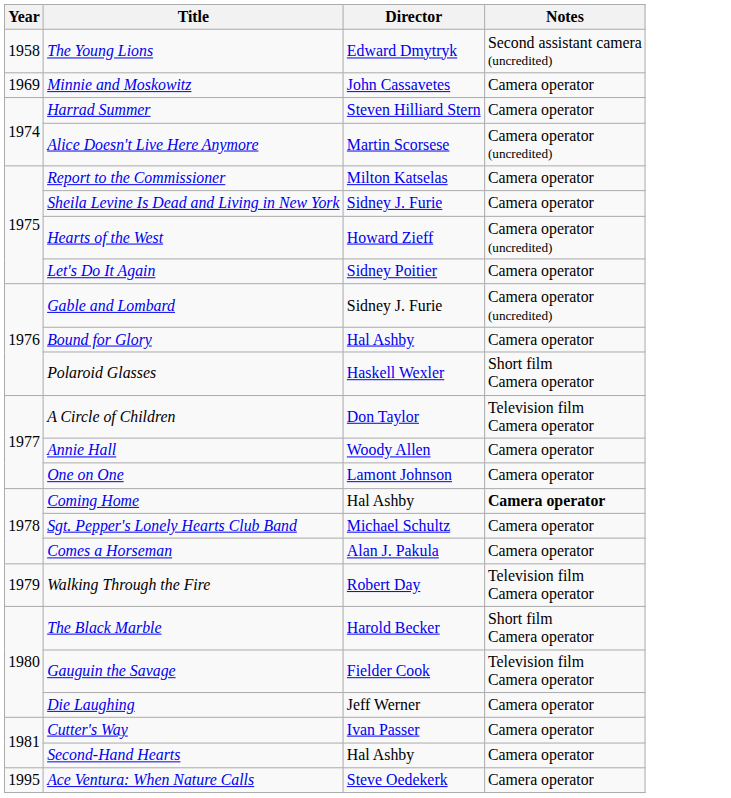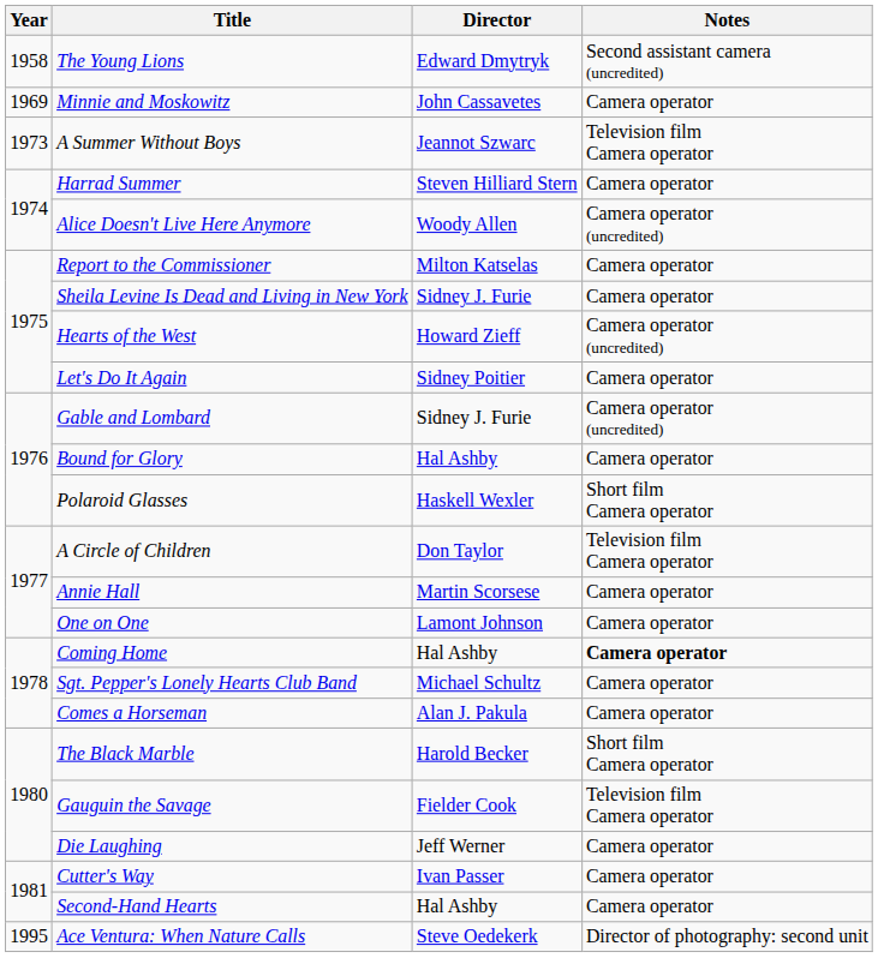 <table class="wikitable">
 <tr>
 <th>Year</th>
 <th>Title</th>
 <th>Director</th>
 <th>Notes</th>
 </tr>
 <tr>
 <td>1958</td>
 <td><em><a href='#'>The Young Lions</a></em></td>
 <td><a href='#'>Edward Dmytryk</a></td>
 <td>Second assistant camera<br><small>(uncredited)</small></td>
 </tr>
 <tr>
 <td>1969</td>
 <td><em><a href='#'>Minnie and Moskowitz</a></em></td>
 <td><a href='#'>John Cassavetes</a></td>
 <td>Camera operator</td>
 </tr>
 <tr>
+<td>1973</td>
+<td><em>A Summer Without Boys</em></td>
+<td><a href='#'>Jeannot Szwarc</a></td>
+<td>Television film<br>Camera operator</td>
+</tr>
+<tr>
 <td rowspan="2">1974</td>
 <td><em><a href='#'>Harrad Summer</a></em></td>
 <td><a href='#'>Steven Hilliard Stern</a></td>
 <td>Camera operator</td>
 </tr>
 <tr>
 <td><em><a href='#'>Alice Doesn't Live Here Anymore</a></em></td>
-<td><a href='#'>Martin Scorsese</a></td>
+<td><a href='#'>Woody Allen</a></td>
 <td>Camera operator<br><small>(uncredited)</small></td>
 </tr>
 <tr>
 <td rowspan="4">1975</td>
 <td><em><a href='#'>Report to the Commissioner</a></em></td>
 <td><a href='#'>Milton Katselas</a></td>
 <td>Camera operator</td>
 </tr>
 <tr>
 <td><em><a href='#'>Sheila Levine Is Dead and Living in New York</a></em></td>
 <td><a href='#'>Sidney J. Furie</a></td>
 <td>Camera operator</td>
 </tr>
 <tr>
 <td><em><a href='#'>Hearts of the West</a></em></td>
 <td><a href='#'>Howard Zieff</a></td>
 <td>Camera operator<br><small>(uncredited)</small></td>
 </tr>
 <tr>
 <td><em><a href='#'>Let's Do It Again</a></em></td>
 <td><a href='#'>Sidney Poitier</a></td>
 <td>Camera operator</td>
 </tr>
 <tr>
 <td rowspan="3">1976</td>
 <td><em><a href='#'>Gable and Lombard</a></em></td>
 <td>Sidney J. Furie</td>
 <td>Camera operator<br><small>(uncredited)</small></td>
 </tr>
 <tr>
 <td><em><a href='#'>Bound for Glory</a></em></td>
 <td><a href='#'>Hal Ashby</a></td>
 <td>Camera operator</td>
 </tr>
 <tr>
 <td><em>Polaroid Glasses</em></td>
 <td><a href='#'>Haskell Wexler</a></td>
 <td>Short film<br>Camera operator</td>
 </tr>
 <tr>
 <td rowspan="3">1977</td>
 <td><em>A Circle of Children</em></td>
 <td><a href='#'>Don Taylor</a></td>
 <td>Television film<br>Camera operator</td>
 </tr>
 <tr>
 <td><em><a href='#'>Annie Hall</a></em></td>
-<td><a href='#'>Woody Allen</a></td>
+<td><a href='#'>Martin Scorsese</a></td>
 <td>Camera operator</td>
 </tr>
 <tr>
 <td><em><a href='#'>One on One</a></em></td>
 <td><a href='#'>Lamont Johnson</a></td>
 <td>Camera operator</td>
 </tr>
 <tr>
 <td rowspan="3">1978</td>
 <td><em><a href='#'>Coming Home</a></em></td>
 <td>Hal Ashby</td>
 <td><strong>Camera operator</strong></td>
 </tr>
 <tr>
 <td><em><a href='#'>Sgt. Pepper's Lonely Hearts Club Band</a></em></td>
 <td><a href='#'>Michael Schultz</a></td>
 <td>Camera operator</td>
 </tr>
 <tr>
 <td><em><a href='#'>Comes a Horseman</a></em></td>
 <td><a href='#'>Alan J. Pakula</a></td>
 <td>Camera operator</td>
-</tr>
-<tr>
-<td>1979</td>
-<td><em>Walking Through the Fire</em></td>
-<td><a href='#'>Robert Day</a></td>
-<td>Television film<br>Camera operator</td>
 </tr>
 <tr>
 <td rowspan="3">1980</td>
 <td><em><a href='#'>The Black Marble</a></em></td>
 <td><a href='#'>Harold Becker</a></td>
 <td>Short film<br>Camera operator</td>
 </tr>
 <tr>
 <td><em><a href='#'>Gauguin the Savage</a></em></td>
 <td><a href='#'>Fielder Cook</a></td>
 <td>Television film<br>Camera operator</td>
 </tr>
 <tr>
 <td><em><a href='#'>Die Laughing</a></em></td>
 <td>Jeff Werner</td>
 <td>Camera operator</td>
 </tr>
 <tr>
 <td rowspan="2">1981</td>
 <td><em><a href='#'>Cutter's Way</a></em></td>
 <td><a href='#'>Ivan Passer</a></td>
 <td>Camera operator</td>
 </tr>
 <tr>
 <td><em><a href='#'>Second-Hand Hearts</a></em></td>
 <td>Hal Ashby</td>
 <td>Camera operator</td>
 </tr>
 <tr>
 <td>1995</td>
 <td><em><a href='#'>Ace Ventura: When Nature Calls</a></em></td>
 <td><a href='#'>Steve Oedekerk</a></td>
-<td>Camera operator</td>
+<td>Director of photography: second unit</td>
 </tr>
 </table>
